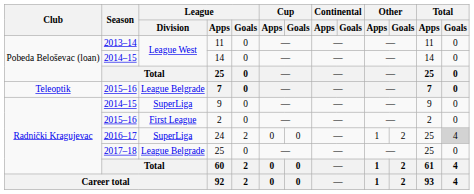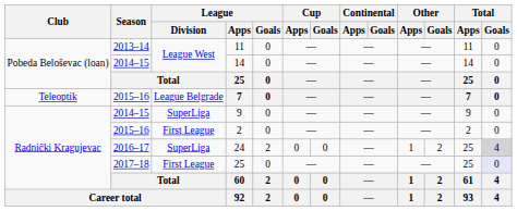 <table class="wikitable" style="text-align: center;font-size:90%">
 <tr>
 <th rowspan="2">Club</th>
 <th rowspan="2">Season</th>
 <th colspan="3">League</th>
 <th colspan="2">Cup</th>
 <th colspan="2">Continental</th>
 <th colspan="2">Other</th>
 <th colspan="2">Total</th>
 </tr>
 <tr>
 <th>Division</th>
 <th>Apps</th>
 <th>Goals</th>
 <th>Apps</th>
 <th>Goals</th>
 <th>Apps</th>
 <th>Goals</th>
 <th>Apps</th>
 <th>Goals</th>
 <th>Apps</th>
 <th>Goals</th>
 </tr>
 <tr>
 <td rowspan="3" valign="center">Pobeda Beloševac (loan)</td>
 <td><a href='#'>2013–14</a></td>
 <td rowspan=2><a href='#'>League West</a></td>
 <td>11</td>
 <td>0</td>
 <td colspan="2">—</td>
 <td colspan="2">—</td>
 <td colspan="2">—</td>
 <td>11</td>
 <td>0</td>
 </tr>
 <tr>
 <td><a href='#'>2014–15</a></td>
 <td>14</td>
 <td>0</td>
 <td colspan="2">—</td>
 <td colspan="2">—</td>
 <td colspan="2">—</td>
 <td>14</td>
 <td>0</td>
 </tr>
 <tr>
 <th colspan="2">Total</th>
 <th>25</th>
 <th>0</th>
 <th colspan="2">—</th>
 <th colspan="2">—</th>
 <th colspan="2">—</th>
 <th>25</th>
 <th>0</th>
 </tr>
 <tr>
 <td><a href='#'>Teleoptik</a></td>
 <td><a href='#'>2015–16</a></td>
 <td><a href='#'>League Belgrade</a></td>
 <th>7</th>
 <th>0</th>
 <th colspan="2">—</th>
 <th colspan="2">—</th>
 <th colspan="2">—</th>
 <th>7</th>
 <th>0</th>
 </tr>
 <tr>
 <td rowspan="5" valign="center"><a href='#'>Radnički Kragujevac</a></td>
 <td><a href='#'>2014–15</a></td>
 <td><a href='#'>SuperLiga</a></td>
 <td>9</td>
 <td>0</td>
 <td colspan="2">—</td>
 <td colspan="2">—</td>
 <td colspan="2">—</td>
 <td>9</td>
 <td>0</td>
 </tr>
 <tr>
 <td><a href='#'>2015–16</a></td>
 <td><a href='#'>First League</a></td>
 <td>2</td>
 <td>0</td>
 <td colspan="2">—</td>
 <td colspan="2">—</td>
 <td colspan="2">—</td>
 <td>2</td>
 <td>0</td>
 </tr>
 <tr>
 <td><a href='#'>2016–17</a></td>
 <td><a href='#'>SuperLiga</a></td>
 <td>24</td>
 <td>2</td>
 <td>0</td>
 <td>0</td>
 <td colspan="2">—</td>
 <td>1</td>
 <td>2</td>
 <td>25</td>
 <td style="background: lightgrey;">4</td>
 </tr>
 <tr>
 <td><a href='#'>2017–18</a></td>
-<td><a href='#'>League Belgrade</a></td>
+<td><a href='#'>First League</a></td>
 <td>25</td>
 <td>0</td>
 <td colspan="2">—</td>
 <td colspan="2">—</td>
 <td colspan="2">—</td>
 <td>25</td>
-<td>0</td>
+<td style="background: lavender;">0</td>
 </tr>
 <tr>
 <th colspan="2">Total</th>
 <th>60</th>
 <th>2</th>
 <th>0</th>
 <th>0</th>
 <th colspan="2">—</th>
 <th>1</th>
 <th>2</th>
 <th>61</th>
 <th>4</th>
 </tr>
 <tr>
 <th colspan="3">Career total</th>
 <th>92</th>
 <th>2</th>
 <th>0</th>
 <th>0</th>
 <th colspan="2">—</th>
 <th>1</th>
 <th>2</th>
 <th>93</th>
 <th>4</th>
 </tr>
 </table>
